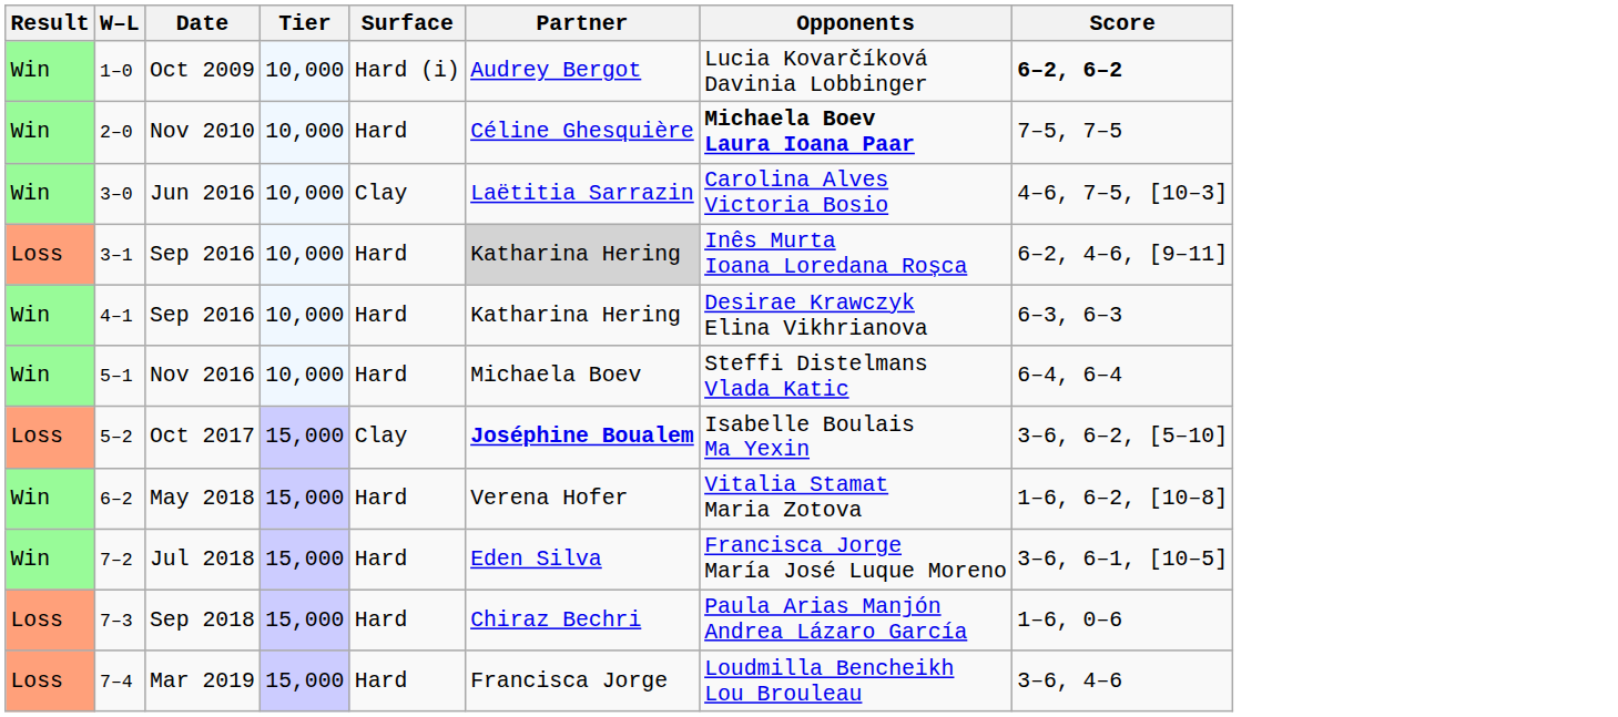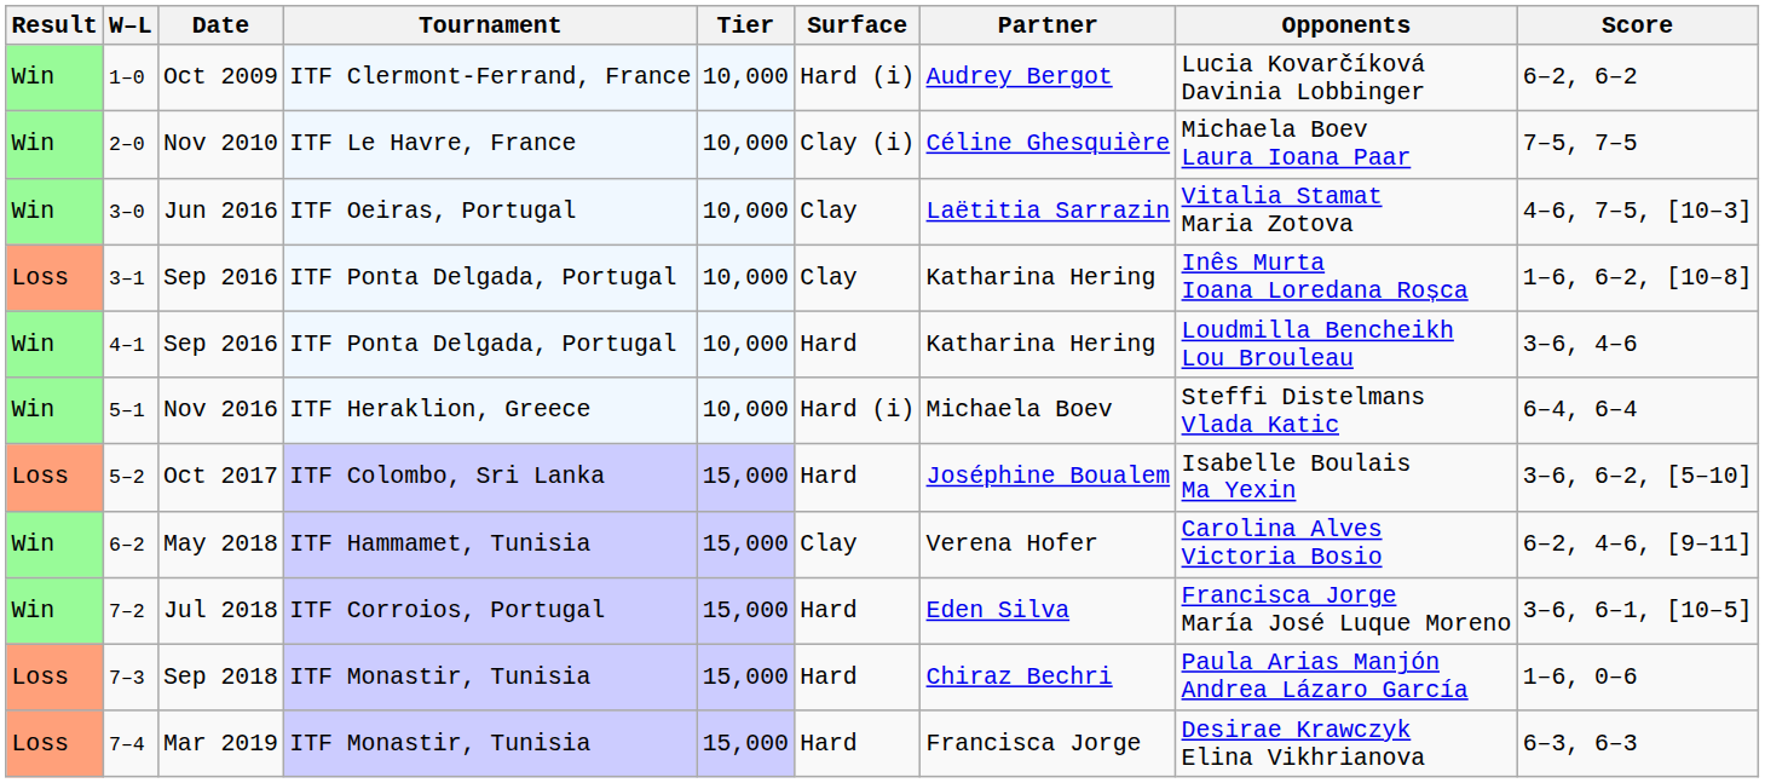 <table class="sortable wikitable">
 <tr>
 <th>Result</th>
 <th class="unsortable">W–L</th>
 <th>Date</th>
+<th>Tournament</th>
 <th>Tier</th>
 <th>Surface</th>
 <th>Partner</th>
 <th>Opponents</th>
 <th class="unsortable">Score</th>
 </tr>
 <tr>
 <td bgcolor=98FB98>Win</td>
 <td><small>1–0</small></td>
 <td>Oct 2009</td>
+<td style="background:#f0f8ff;">ITF Clermont-Ferrand, France</td>
 <td style="background:#f0f8ff;">10,000</td>
 <td>Hard (i)</td>
 <td> <a href='#'>Audrey Bergot</a></td>
 <td> Lucia Kovarčíková <br>  Davinia Lobbinger</td>
-<td><strong>6–2, 6–2</strong></td>
+<td>6–2, 6–2</td>
 </tr>
 <tr>
 <td bgcolor=98FB98>Win</td>
 <td><small>2–0</small></td>
 <td>Nov 2010</td>
+<td style="background:#f0f8ff;">ITF Le Havre, France</td>
 <td style="background:#f0f8ff;">10,000</td>
-<td>Hard</td>
+<td>Clay (i)</td>
 <td> <a href='#'>Céline Ghesquière</a></td>
-<td><strong> Michaela Boev <br>  <a href='#'>Laura Ioana Paar</a></strong></td>
+<td> Michaela Boev <br>  <a href='#'>Laura Ioana Paar</a></td>
 <td>7–5, 7–5</td>
 </tr>
 <tr>
 <td bgcolor=98FB98>Win</td>
 <td><small>3–0</small></td>
 <td>Jun 2016</td>
+<td style="background:#f0f8ff;">ITF Oeiras, Portugal</td>
 <td style="background:#f0f8ff;">10,000</td>
 <td>Clay</td>
 <td> <a href='#'>Laëtitia Sarrazin</a></td>
-<td> <a href='#'>Carolina Alves</a> <br>  <a href='#'>Victoria Bosio</a></td>
+<td> <a href='#'>Vitalia Stamat</a> <br>  Maria Zotova</td>
 <td>4–6, 7–5, [10–3]</td>
 </tr>
 <tr>
 <td bgcolor=ffa07a>Loss</td>
 <td><small>3–1</small></td>
 <td>Sep 2016</td>
+<td style="background:#f0f8ff;">ITF Ponta Delgada, Portugal</td>
 <td style="background:#f0f8ff;">10,000</td>
-<td>Hard</td>
-<td style="background: lightgrey;"> Katharina Hering</td>
+<td>Clay</td>
+<td> Katharina Hering</td>
 <td> <a href='#'>Inês Murta</a> <br>  <a href='#'>Ioana Loredana Roșca</a></td>
-<td>6–2, 4–6, [9–11]</td>
+<td>1–6, 6–2, [10–8]</td>
 </tr>
 <tr>
 <td bgcolor=98FB98>Win</td>
 <td><small>4–1</small></td>
 <td>Sep 2016</td>
+<td style="background:#f0f8ff;">ITF Ponta Delgada, Portugal</td>
 <td style="background:#f0f8ff;">10,000</td>
 <td>Hard</td>
 <td> Katharina Hering</td>
-<td> <a href='#'>Desirae Krawczyk</a> <br>  Elina Vikhrianova</td>
-<td>6–3, 6–3</td>
+<td> <a href='#'>Loudmilla Bencheikh</a> <br>  <a href='#'>Lou Brouleau</a></td>
+<td>3–6, 4–6</td>
 </tr>
 <tr>
 <td bgcolor=98FB98>Win</td>
 <td><small>5–1</small></td>
 <td>Nov 2016</td>
+<td style="background:#f0f8ff;">ITF Heraklion, Greece</td>
 <td style="background:#f0f8ff;">10,000</td>
-<td>Hard</td>
+<td>Hard (i)</td>
 <td> Michaela Boev</td>
 <td> Steffi Distelmans <br>  <a href='#'>Vlada Katic</a></td>
 <td>6–4, 6–4</td>
 </tr>
 <tr>
 <td bgcolor=ffa07a>Loss</td>
 <td><small>5–2</small></td>
 <td>Oct 2017</td>
+<td bgcolor=#ccf>ITF Colombo, Sri Lanka</td>
 <td bgcolor=#ccf>15,000</td>
-<td>Clay</td>
-<td><strong> <a href='#'>Joséphine Boualem</a></strong></td>
+<td>Hard</td>
+<td> <a href='#'>Joséphine Boualem</a></td>
 <td> Isabelle Boulais <br>  <a href='#'>Ma Yexin</a></td>
 <td>3–6, 6–2, [5–10]</td>
 </tr>
 <tr>
 <td bgcolor=98FB98>Win</td>
 <td><small>6–2</small></td>
 <td>May 2018</td>
+<td bgcolor=#ccf>ITF Hammamet, Tunisia</td>
 <td bgcolor=#ccf>15,000</td>
-<td>Hard</td>
+<td>Clay</td>
 <td> Verena Hofer</td>
-<td> <a href='#'>Vitalia Stamat</a> <br>  Maria Zotova</td>
-<td>1–6, 6–2, [10–8]</td>
+<td> <a href='#'>Carolina Alves</a> <br>  <a href='#'>Victoria Bosio</a></td>
+<td>6–2, 4–6, [9–11]</td>
 </tr>
 <tr>
 <td bgcolor=98FB98>Win</td>
 <td><small>7–2</small></td>
 <td>Jul 2018</td>
+<td bgcolor=#ccf>ITF Corroios, Portugal</td>
 <td bgcolor=#ccf>15,000</td>
 <td>Hard</td>
 <td> <a href='#'>Eden Silva</a></td>
 <td> <a href='#'>Francisca Jorge</a> <br>  María José Luque Moreno</td>
 <td>3–6, 6–1, [10–5]</td>
 </tr>
 <tr>
 <td bgcolor=ffa07a>Loss</td>
 <td><small>7–3</small></td>
 <td>Sep 2018</td>
+<td bgcolor=#ccf>ITF Monastir, Tunisia</td>
 <td bgcolor=#ccf>15,000</td>
 <td>Hard</td>
 <td> <a href='#'>Chiraz Bechri</a></td>
 <td> <a href='#'>Paula Arias Manjón</a> <br>  <a href='#'>Andrea Lázaro García</a></td>
 <td>1–6, 0–6</td>
 </tr>
 <tr>
 <td bgcolor=ffa07a>Loss</td>
 <td><small>7–4</small></td>
 <td>Mar 2019</td>
+<td bgcolor=#ccf>ITF Monastir, Tunisia</td>
 <td bgcolor=#ccf>15,000</td>
 <td>Hard</td>
 <td> Francisca Jorge</td>
-<td> <a href='#'>Loudmilla Bencheikh</a> <br>  <a href='#'>Lou Brouleau</a></td>
-<td>3–6, 4–6</td>
+<td> <a href='#'>Desirae Krawczyk</a> <br>  Elina Vikhrianova</td>
+<td>6–3, 6–3</td>
 </tr>
 </table>
